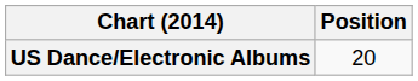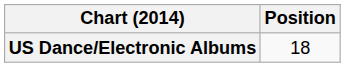 <table class="wikitable plainrowheaders" style="text-align:center">
 <tr>
 <th scope="col">Chart (2014)</th>
 <th scope="col">Position</th>
 </tr>
 <tr>
 <th scope="row">US Dance/Electronic Albums</th>
-<td>20</td>
+<td>18</td>
 </tr>
 </table>
